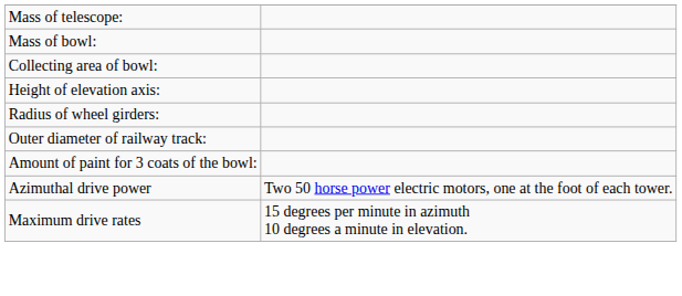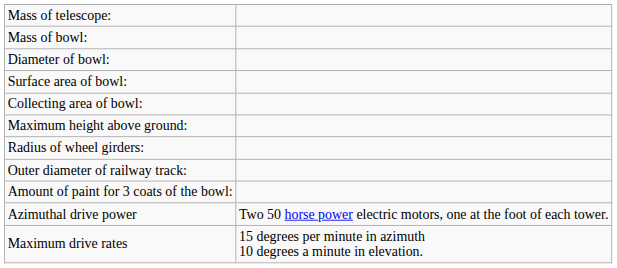 <table class="wikitable">
 <tr>
 </tr>
 <tr>
 <td>Mass of telescope:</td>
 <td></td>
 </tr>
 <tr>
 <td>Mass of bowl:</td>
 <td></td>
 </tr>
 <tr>
+<td>Diameter of bowl:</td>
+<td></td>
+</tr>
+<tr>
+<td>Surface area of bowl:</td>
+<td></td>
+</tr>
+<tr>
 <td>Collecting area of bowl:</td>
 <td></td>
 </tr>
 <tr>
-<td>Height of elevation axis:</td>
+<td>Maximum height above ground:</td>
 <td></td>
 </tr>
 <tr>
 <td>Radius of wheel girders:</td>
 <td></td>
 </tr>
 <tr>
 <td>Outer diameter of railway track:</td>
 <td></td>
 </tr>
 <tr>
 <td>Amount of paint for 3 coats of the bowl:</td>
 <td></td>
 </tr>
 <tr>
 <td>Azimuthal drive power</td>
 <td>Two 50 <a href='#'>horse power</a> electric motors, one at the foot of each tower.</td>
 </tr>
 <tr>
 <td>Maximum drive rates</td>
 <td>15 degrees per minute in azimuth<br>10 degrees a minute in elevation.</td>
 </tr>
 </table>
